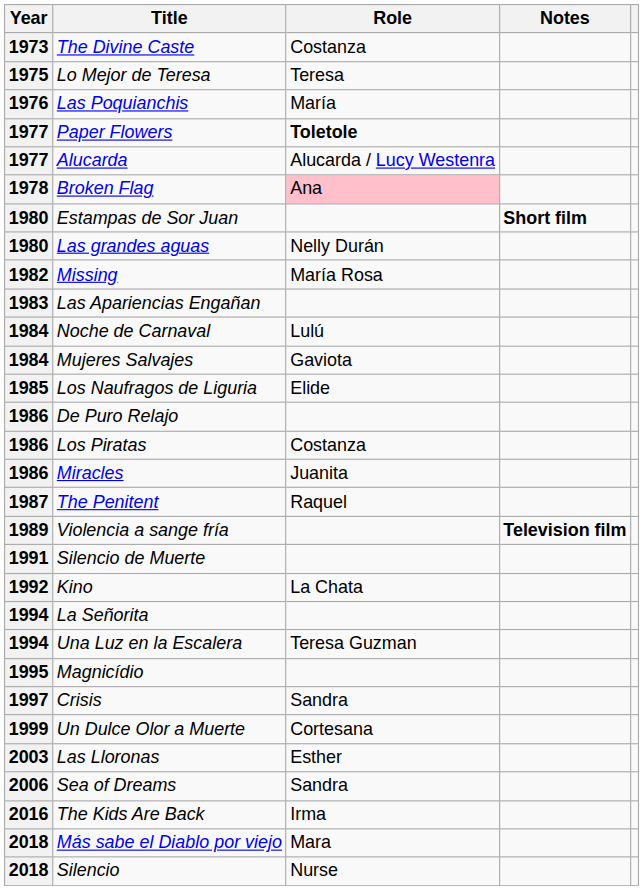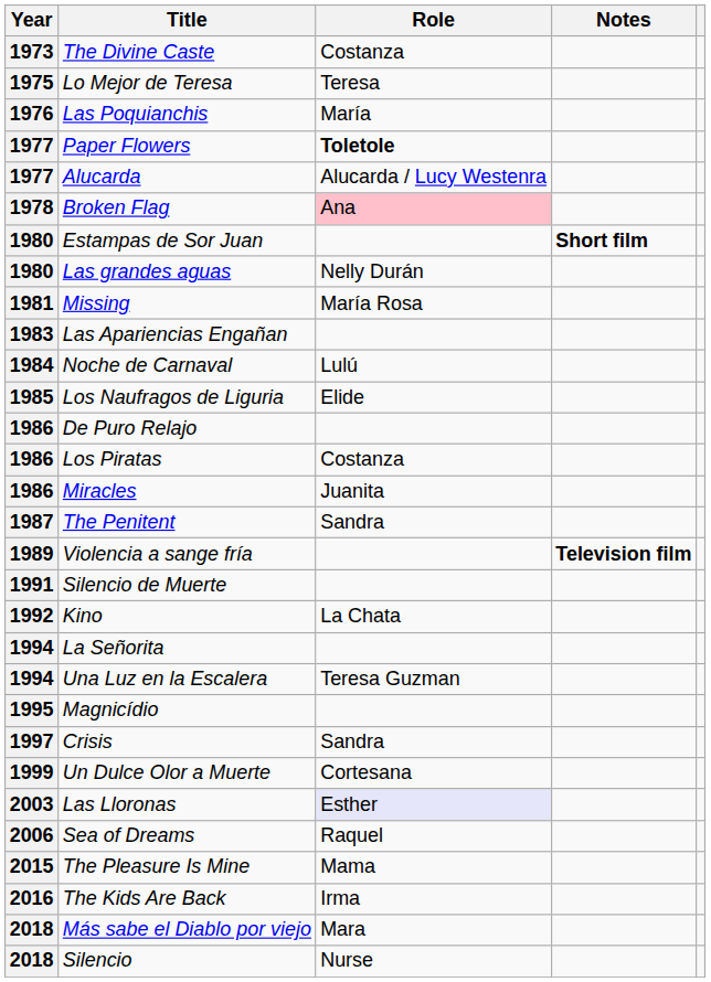 <table class="wikitable plainrowheaders sortable" style="margin-right: 0;">
 <tr>
 <th scope="col">Year</th>
 <th scope="col">Title</th>
 <th scope="col">Role</th>
 <th scope="col" class="unsortable">Notes</th>
 <th scope="col" class="unsortable"></th>
 </tr>
 <tr>
 <th scope="row">1973</th>
 <td><em><a href='#'>The Divine Caste</a></em></td>
 <td>Costanza</td>
 <td></td>
 <td style="text-align:center;"></td>
 </tr>
 <tr>
 <th scope="row">1975</th>
 <td><em>Lo Mejor de Teresa</em></td>
 <td>Teresa</td>
 <td></td>
 <td style="text-align:center;"></td>
 </tr>
 <tr>
 <th scope="row">1976</th>
 <td><em><a href='#'>Las Poquianchis</a></em></td>
 <td>María</td>
 <td></td>
 <td style="text-align:center;"></td>
 </tr>
 <tr>
 <th scope="row">1977</th>
 <td><em><a href='#'>Paper Flowers</a></em></td>
 <td><strong>Toletole</strong></td>
 <td></td>
 <td style="text-align:center;"></td>
 </tr>
 <tr>
 <th scope="row">1977</th>
 <td><em><a href='#'>Alucarda</a></em></td>
 <td>Alucarda / <a href='#'>Lucy Westenra</a></td>
 <td></td>
 <td style="text-align:center;"></td>
 </tr>
 <tr>
 <th scope="row">1978</th>
 <td><em><a href='#'>Broken Flag</a></em></td>
 <td style="background: pink;">Ana</td>
 <td></td>
 <td style="text-align:center;"></td>
 </tr>
 <tr>
 <th scope="row">1980</th>
 <td><em>Estampas de Sor Juan</em></td>
 <td></td>
 <td><strong>Short film</strong></td>
 <td style="text-align:center;"></td>
 </tr>
 <tr>
 <th scope="row">1980</th>
 <td><em><a href='#'>Las grandes aguas</a></em></td>
 <td>Nelly Durán</td>
 <td></td>
 <td style="text-align:center;"></td>
 </tr>
 <tr>
-<th scope="row">1982</th>
+<th scope="row">1981</th>
 <td><em><a href='#'>Missing</a></em></td>
 <td>María Rosa</td>
 <td></td>
 <td style="text-align:center;"></td>
 </tr>
 <tr>
 <th scope="row">1983</th>
 <td><em>Las Apariencias Engañan</em></td>
 <td></td>
 <td></td>
 <td style="text-align:center;"></td>
 </tr>
 <tr>
 <th scope="row">1984</th>
 <td><em>Noche de Carnaval</em></td>
 <td>Lulú</td>
-<td></td>
-<td style="text-align:center;"></td>
-</tr>
-<tr>
-<th scope="row">1984</th>
-<td><em>Mujeres Salvajes</em></td>
-<td>Gaviota</td>
 <td></td>
 <td style="text-align:center;"></td>
 </tr>
 <tr>
 <th scope="row">1985</th>
 <td><em>Los Naufragos de Liguria</em></td>
 <td>Elide</td>
 <td></td>
 <td style="text-align:center;"></td>
 </tr>
 <tr>
 <th scope="row">1986</th>
 <td><em>De Puro Relajo</em></td>
 <td></td>
 <td></td>
 <td style="text-align:center;"></td>
 </tr>
 <tr>
 <th scope="row">1986</th>
 <td><em>Los Piratas</em></td>
 <td>Costanza</td>
 <td></td>
 <td style="text-align:center;"></td>
 </tr>
 <tr>
 <th scope="row">1986</th>
 <td><em><a href='#'>Miracles</a></em></td>
 <td>Juanita</td>
 <td></td>
 <td style="text-align:center;"></td>
 </tr>
 <tr>
 <th scope="row">1987</th>
 <td><em><a href='#'>The Penitent</a></em></td>
-<td>Raquel</td>
+<td>Sandra</td>
 <td></td>
 <td style="text-align:center;"></td>
 </tr>
 <tr>
 <th scope="row">1989</th>
 <td><em>Violencia a sange fría</em></td>
 <td></td>
 <td><strong>Television film</strong></td>
 <td style="text-align:center;"></td>
 </tr>
 <tr>
 <th scope="row">1991</th>
 <td><em>Silencio de Muerte</em></td>
 <td></td>
 <td></td>
 <td style="text-align:center;"></td>
 </tr>
 <tr>
 <th scope="row">1992</th>
 <td><em>Kino</em></td>
 <td>La Chata</td>
 <td></td>
 <td style="text-align:center;"></td>
 </tr>
 <tr>
 <th scope="row">1994</th>
 <td><em>La Señorita</em></td>
 <td></td>
 <td></td>
 <td style="text-align:center;"></td>
 </tr>
 <tr>
 <th scope="row">1994</th>
 <td><em>Una Luz en la Escalera</em></td>
 <td>Teresa Guzman</td>
 <td></td>
 <td style="text-align:center;"></td>
 </tr>
 <tr>
 <th scope="row">1995</th>
 <td><em>Magnicídio</em></td>
 <td></td>
 <td></td>
 <td style="text-align:center;"></td>
 </tr>
 <tr>
 <th scope="row">1997</th>
 <td><em>Crisis</em></td>
 <td>Sandra</td>
 <td></td>
 <td style="text-align:center;"></td>
 </tr>
 <tr>
 <th scope="row">1999</th>
 <td><em>Un Dulce Olor a Muerte</em></td>
 <td>Cortesana</td>
 <td></td>
 <td style="text-align:center;"></td>
 </tr>
 <tr>
 <th scope="row">2003</th>
 <td><em>Las Lloronas</em></td>
-<td>Esther</td>
+<td style="background: lavender;">Esther</td>
 <td></td>
 <td style="text-align:center;"></td>
 </tr>
 <tr>
 <th scope="row">2006</th>
 <td><em>Sea of Dreams</em></td>
-<td>Sandra</td>
+<td>Raquel</td>
+<td></td>
+<td style="text-align:center;"></td>
+</tr>
+<tr>
+<th scope="row">2015</th>
+<td><em>The Pleasure Is Mine</em></td>
+<td>Mama</td>
 <td></td>
 <td style="text-align:center;"></td>
 </tr>
 <tr>
 <th scope="row">2016</th>
 <td><em>The Kids Are Back</em></td>
 <td>Irma</td>
 <td></td>
 <td style="text-align:center;"></td>
 </tr>
 <tr>
 <th scope="row">2018</th>
 <td><em><a href='#'>Más sabe el Diablo por viejo</a></em></td>
 <td>Mara</td>
 <td></td>
 <td style="text-align:center;"></td>
 </tr>
 <tr>
 <th scope="row">2018</th>
 <td><em>Silencio</em></td>
 <td>Nurse</td>
 <td></td>
 <td style="text-align:center;"></td>
 </tr>
 <tr>
 </tr>
 </table>
